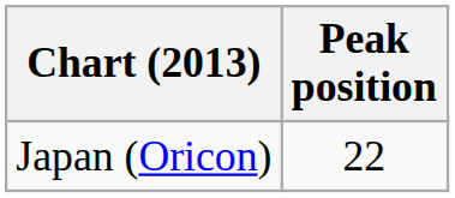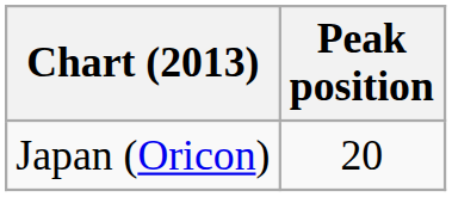 <table class="wikitable sortable plainrowheaders">
 <tr>
 <th scope="col">Chart (2013)</th>
 <th scope="col">Peak<br>position</th>
 </tr>
 <tr>
 <td>Japan (<a href='#'>Oricon</a>)</td>
-<td style="text-align:center;">22</td>
+<td style="text-align:center;">20</td>
 </tr>
 </table>
